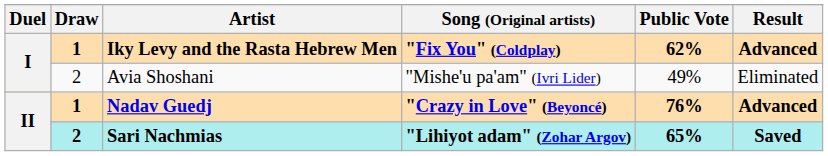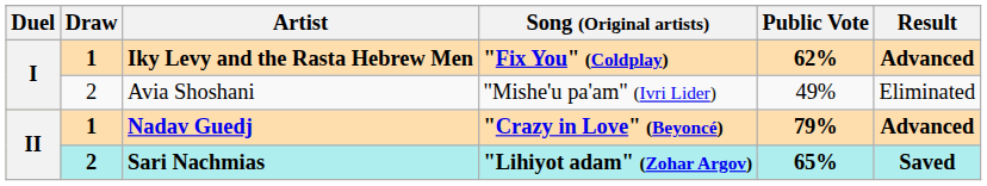 <table class="sortable wikitable" style="margin: 1em auto 1em auto; text-align:center">
 <tr>
 </tr>
 <tr>
 <th class="unsortable">Duel</th>
 <th>Draw</th>
 <th>Artist</th>
 <th>Song <small>(Original artists)</small></th>
 <th>Public Vote</th>
 <th>Result</th>
 </tr>
 <tr style="font-weight:bold; background:#FFDEAD;">
 <th rowspan="2">I</th>
 <td>1</td>
 <td align="left">Iky Levy and the Rasta Hebrew Men</td>
 <td align="left">"<a href='#'>Fix You</a>" <small>(<a href='#'>Coldplay</a>)</small></td>
 <td>62%</td>
 <td>Advanced</td>
 </tr>
 <tr>
 <td>2</td>
 <td align="left">Avia Shoshani</td>
 <td align="left">"Mishe'u pa'am" <small>(<a href='#'>Ivri Lider</a>)</small></td>
 <td>49%</td>
 <td>Eliminated</td>
 </tr>
 <tr style="font-weight:bold; background:#FFDEAD;">
 <th rowspan="2">II</th>
 <td>1</td>
 <td align="left"><a href='#'>Nadav Guedj</a></td>
 <td align="left">"<a href='#'>Crazy in Love</a>" <small>(<a href='#'>Beyoncé</a>)</small></td>
-<td>76%</td>
+<td>79%</td>
 <td>Advanced</td>
 </tr>
 <tr style="font-weight:bold; background:paleturquoise;">
 <td>2</td>
 <td align="left">Sari Nachmias</td>
 <td align="left">"Lihiyot adam" <small>(<a href='#'>Zohar Argov</a>)</small></td>
 <td>65%</td>
 <td>Saved</td>
 </tr>
 </table>
